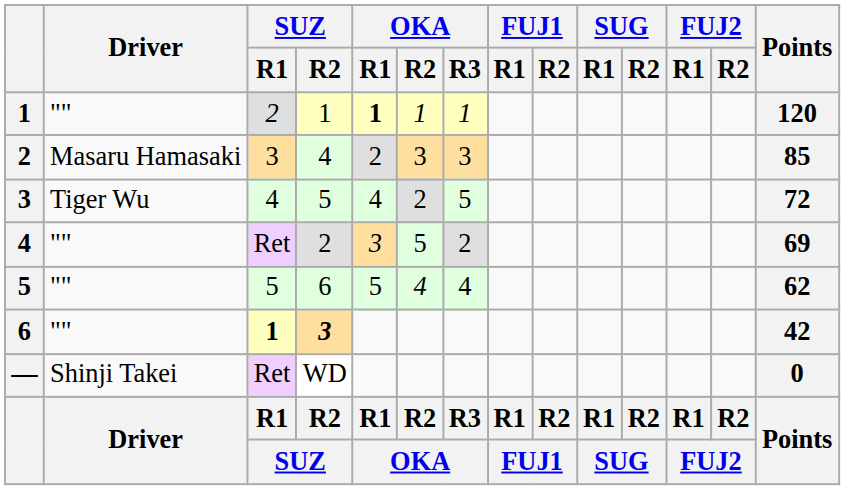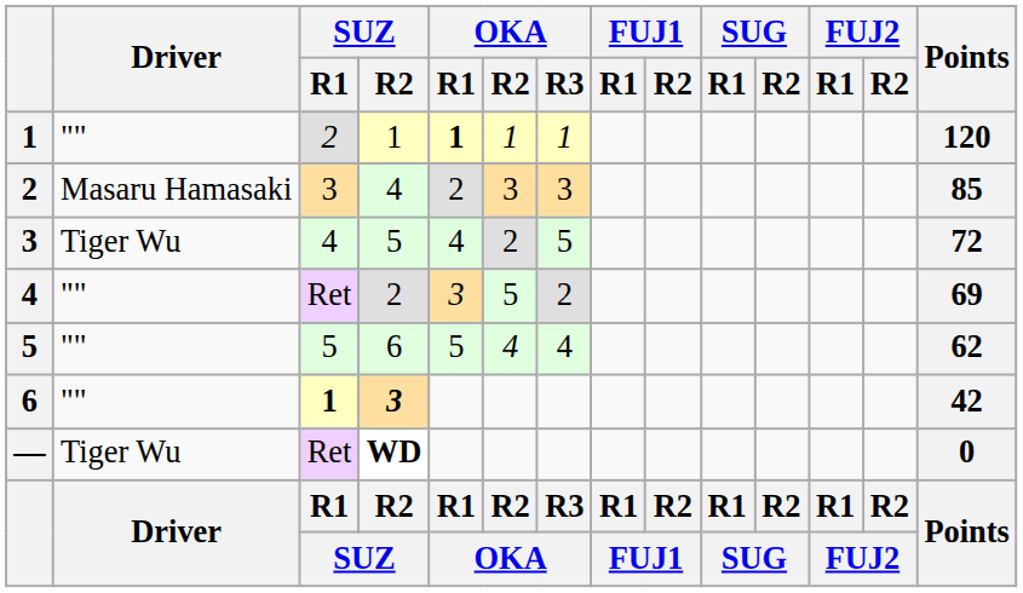 <table class="wikitable" style="font-size:85%; text-align:center">
 <tr>
 <th rowspan=2></th>
 <th rowspan=2>Driver</th>
 <th colspan=2><a href='#'>SUZ</a></th>
 <th colspan=3><a href='#'>OKA</a></th>
 <th colspan=2><a href='#'>FUJ1</a></th>
 <th colspan=2><a href='#'>SUG</a></th>
 <th colspan=2><a href='#'>FUJ2</a></th>
 <th rowspan=2>Points</th>
 </tr>
 <tr>
 <th>R1</th>
 <th>R2</th>
 <th>R1</th>
 <th>R2</th>
 <th>R3</th>
 <th>R1</th>
 <th>R2</th>
 <th>R1</th>
 <th>R2</th>
 <th>R1</th>
 <th>R2</th>
 </tr>
 <tr>
 <th>1</th>
 <td align="left"> ""</td>
 <td style="background:#DFDFDF" ;><em>2</em></td>
 <td style="background:#FFFFBF" ;>1</td>
 <td style="background:#FFFFBF" ;><strong>1</strong></td>
 <td style="background:#FFFFBF" ;><em>1</em></td>
 <td style="background:#FFFFBF" ;><em>1</em></td>
 <td></td>
 <td></td>
 <td></td>
 <td></td>
 <td></td>
 <td></td>
 <th>120</th>
 </tr>
 <tr>
 <th>2</th>
 <td align="left"> Masaru Hamasaki</td>
 <td style="background:#FFDF9F" ;>3</td>
 <td style="background:#DFFFDF" ;>4</td>
 <td style="background:#DFDFDF" ;>2</td>
 <td style="background:#FFDF9F" ;>3</td>
 <td style="background:#FFDF9F" ;>3</td>
 <td></td>
 <td></td>
 <td></td>
 <td></td>
 <td></td>
 <td></td>
 <th>85</th>
 </tr>
 <tr>
 <th>3</th>
 <td align="left"> Tiger Wu</td>
 <td style="background:#DFFFDF" ;>4</td>
 <td style="background:#DFFFDF" ;>5</td>
 <td style="background:#DFFFDF" ;>4</td>
 <td style="background:#DFDFDF" ;>2</td>
 <td style="background:#DFFFDF" ;>5</td>
 <td></td>
 <td></td>
 <td></td>
 <td></td>
 <td></td>
 <td></td>
 <th>72</th>
 </tr>
 <tr>
 <th>4</th>
 <td align="left"> ""</td>
 <td style="background:#EFCFFF" ;>Ret</td>
 <td style="background:#DFDFDF" ;>2</td>
 <td style="background:#FFDF9F" ;><em>3</em></td>
 <td style="background:#DFFFDF" ;>5</td>
 <td style="background:#DFDFDF" ;>2</td>
 <td></td>
 <td></td>
 <td></td>
 <td></td>
 <td></td>
 <td></td>
 <th>69</th>
 </tr>
 <tr>
 <th>5</th>
 <td align="left"> ""</td>
 <td style="background:#DFFFDF" ;>5</td>
 <td style="background:#DFFFDF" ;>6</td>
 <td style="background:#DFFFDF" ;>5</td>
 <td style="background:#DFFFDF" ;><em>4</em></td>
 <td style="background:#DFFFDF" ;>4</td>
 <td></td>
 <td></td>
 <td></td>
 <td></td>
 <td></td>
 <td></td>
 <th>62</th>
 </tr>
 <tr>
 <th>6</th>
 <td align="left"> ""</td>
 <td style="background:#FFFFBF" ;><strong>1</strong></td>
 <td style="background:#FFDF9F" ;><strong><em>3</em></strong></td>
 <td></td>
 <td></td>
 <td></td>
 <td></td>
 <td></td>
 <td></td>
 <td></td>
 <td></td>
 <td></td>
 <th>42</th>
 </tr>
 <tr>
 <th>—</th>
-<td align="left"> Shinji Takei</td>
+<td align="left"> Tiger Wu</td>
 <td style="background:#EFCFFF" ;>Ret</td>
-<td style="background:#FFFFFF" ;>WD</td>
+<td style="background:#FFFFFF" ;><strong>WD</strong></td>
 <td></td>
 <td></td>
 <td></td>
 <td></td>
 <td></td>
 <td></td>
 <td></td>
 <td></td>
 <td></td>
 <th>0</th>
 </tr>
 <tr>
 <th rowspan=2></th>
 <th rowspan=2>Driver</th>
 <th>R1</th>
 <th>R2</th>
 <th>R1</th>
 <th>R2</th>
 <th>R3</th>
 <th>R1</th>
 <th>R2</th>
 <th>R1</th>
 <th>R2</th>
 <th>R1</th>
 <th>R2</th>
 <th rowspan=2>Points</th>
 </tr>
 <tr>
 <th colspan=2><a href='#'>SUZ</a></th>
 <th colspan=3><a href='#'>OKA</a></th>
 <th colspan=2><a href='#'>FUJ1</a></th>
 <th colspan=2><a href='#'>SUG</a></th>
 <th colspan=2><a href='#'>FUJ2</a></th>
 </tr>
 </table>
